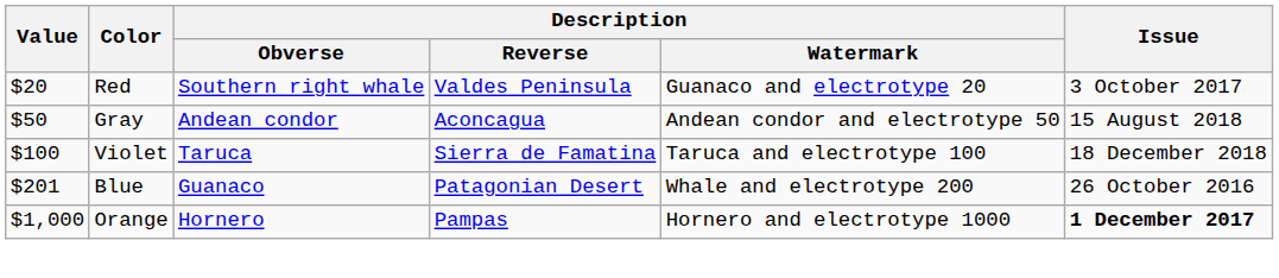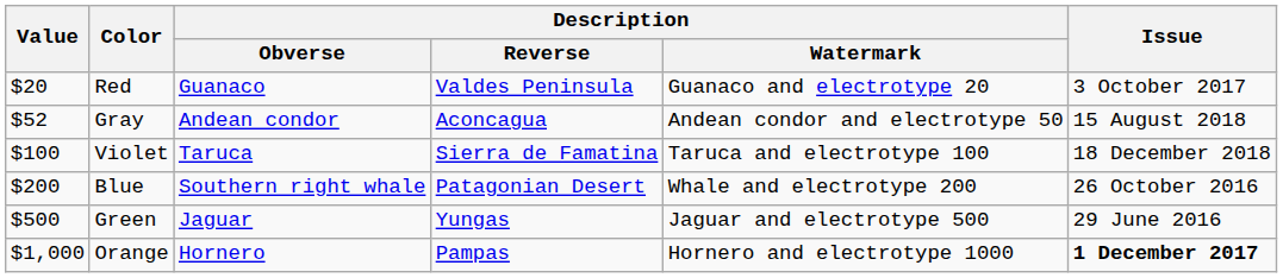 <table class="wikitable" style="font-size: 95%">
 <tr>
 <th rowspan= 2>Value</th>
 <th rowspan=2>Color</th>
 <th colspan="3">Description</th>
 <th rowspan=2>Issue</th>
 </tr>
 <tr>
 <th>Obverse</th>
 <th>Reverse</th>
 <th>Watermark</th>
 </tr>
 <tr>
 <td>$20</td>
 <td>Red</td>
-<td><a href='#'>Southern right whale</a></td>
+<td><a href='#'>Guanaco</a></td>
 <td><a href='#'>Valdes Peninsula</a></td>
 <td>Guanaco and <a href='#'>electrotype</a> 20</td>
 <td>3 October 2017</td>
 </tr>
 <tr>
-<td>$50</td>
+<td>$52</td>
 <td>Gray</td>
 <td><a href='#'>Andean condor</a></td>
 <td><a href='#'>Aconcagua</a></td>
 <td>Andean condor and electrotype 50</td>
 <td>15 August 2018</td>
 </tr>
 <tr>
 <td>$100</td>
 <td>Violet</td>
 <td><a href='#'>Taruca</a></td>
 <td><a href='#'>Sierra de Famatina</a></td>
 <td>Taruca and electrotype 100</td>
 <td>18 December 2018</td>
 </tr>
 <tr>
-<td>$201</td>
+<td>$200</td>
 <td>Blue</td>
-<td><a href='#'>Guanaco</a></td>
+<td><a href='#'>Southern right whale</a></td>
 <td><a href='#'>Patagonian Desert</a></td>
 <td>Whale and electrotype 200</td>
 <td>26 October 2016</td>
+</tr>
+<tr>
+<td>$500</td>
+<td>Green</td>
+<td><a href='#'>Jaguar</a></td>
+<td><a href='#'>Yungas</a></td>
+<td>Jaguar and electrotype 500</td>
+<td>29 June 2016</td>
 </tr>
 <tr>
 <td>$1,000</td>
 <td>Orange</td>
 <td><a href='#'>Hornero</a></td>
 <td><a href='#'>Pampas</a></td>
 <td>Hornero and electrotype 1000</td>
 <td><strong>1 December 2017</strong></td>
 </tr>
 </table>
